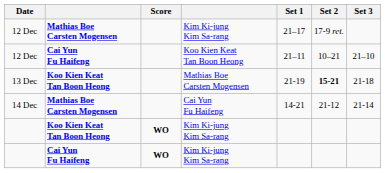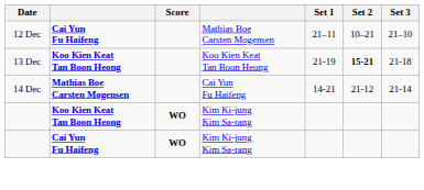 <table class="wikitable" style="text-align: center; font-size:90% ">
 <tr>
 <th width="60">Date</th>
 <th align="right" width="150"></th>
 <th width="60">Score</th>
 <th align="left" width="150"></th>
 <th width="50">Set 1</th>
 <th width="50">Set 2</th>
 <th width="50">Set 3</th>
 </tr>
 <tr>
 <td>12 Dec</td>
-<td align=left><strong> <a href='#'>Mathias Boe</a><br> <a href='#'>Carsten Mogensen</a></strong></td>
-<td align=center></td>
-<td align=left> <a href='#'>Kim Ki-jung</a><br> <a href='#'>Kim Sa-rang</a></td>
-<td>21–17</td>
-<td>17-9 <em>ret.</em></td>
-<td></td>
-</tr>
-<tr>
-<td>12 Dec</td>
 <td align=left><strong> <a href='#'>Cai Yun</a><br> <a href='#'>Fu Haifeng</a></strong></td>
 <td align=center></td>
-<td align=left> <a href='#'>Koo Kien Keat</a><br> <a href='#'>Tan Boon Heong</a></td>
+<td align=left> <a href='#'>Mathias Boe</a><br> <a href='#'>Carsten Mogensen</a></td>
 <td>21–11</td>
 <td>10–21</td>
 <td>21–10</td>
 </tr>
 <tr>
 <td>13 Dec</td>
 <td align=left><strong> <a href='#'>Koo Kien Keat</a><br> <a href='#'>Tan Boon Heong</a></strong></td>
 <td align=center></td>
-<td align=left> <a href='#'>Mathias Boe</a><br> <a href='#'>Carsten Mogensen</a></td>
+<td align=left> <a href='#'>Koo Kien Keat</a><br> <a href='#'>Tan Boon Heong</a></td>
 <td>21-19</td>
 <td><strong>15-21</strong></td>
 <td>21-18</td>
 </tr>
 <tr>
 <td>14 Dec</td>
 <td align=left><strong> <a href='#'>Mathias Boe</a><br> <a href='#'>Carsten Mogensen</a></strong></td>
 <td align=center></td>
 <td align=left> <a href='#'>Cai Yun</a><br> <a href='#'>Fu Haifeng</a></td>
 <td>14-21</td>
 <td>21-12</td>
 <td>21-14</td>
 </tr>
 <tr>
 <td></td>
 <td align=left><strong> <a href='#'>Koo Kien Keat</a><br> <a href='#'>Tan Boon Heong</a></strong></td>
 <td align=center><strong>WO</strong></td>
 <td align=left> <a href='#'>Kim Ki-jung</a><br> <a href='#'>Kim Sa-rang</a></td>
 <td></td>
 <td></td>
 <td></td>
 </tr>
 <tr>
 <td></td>
 <td align=left><strong> <a href='#'>Cai Yun</a><br> <a href='#'>Fu Haifeng</a></strong></td>
 <td align=center><strong>WO</strong></td>
 <td align=left> <a href='#'>Kim Ki-jung</a><br> <a href='#'>Kim Sa-rang</a></td>
 <td></td>
 <td></td>
 <td></td>
 </tr>
 </table>
